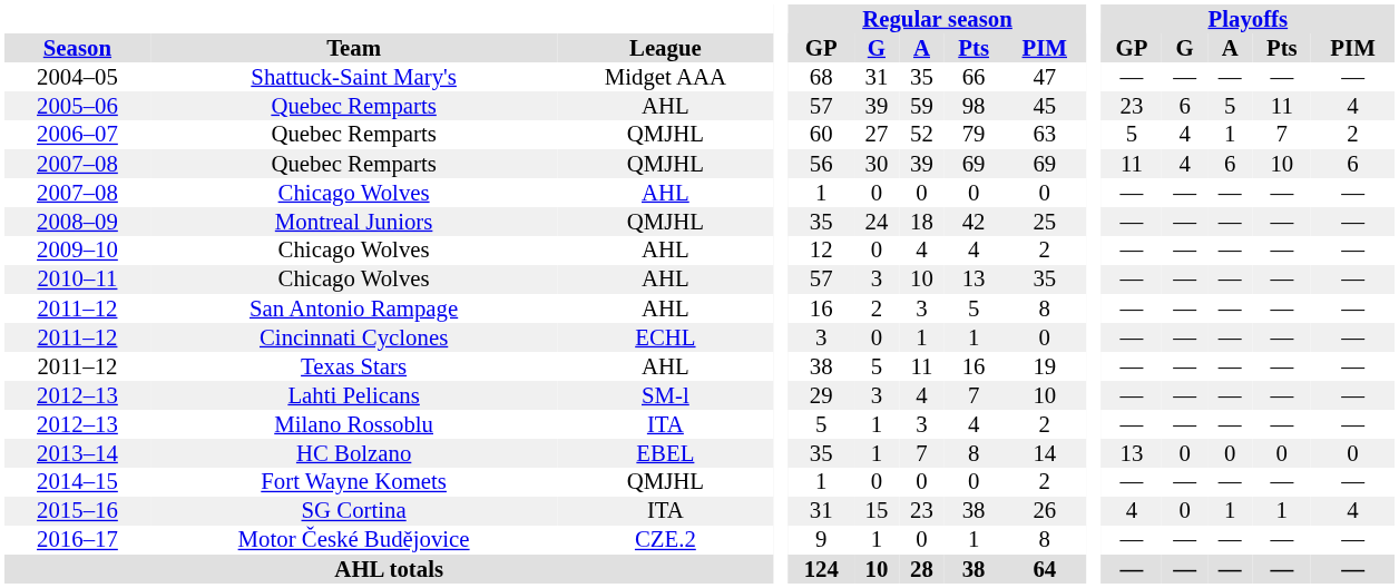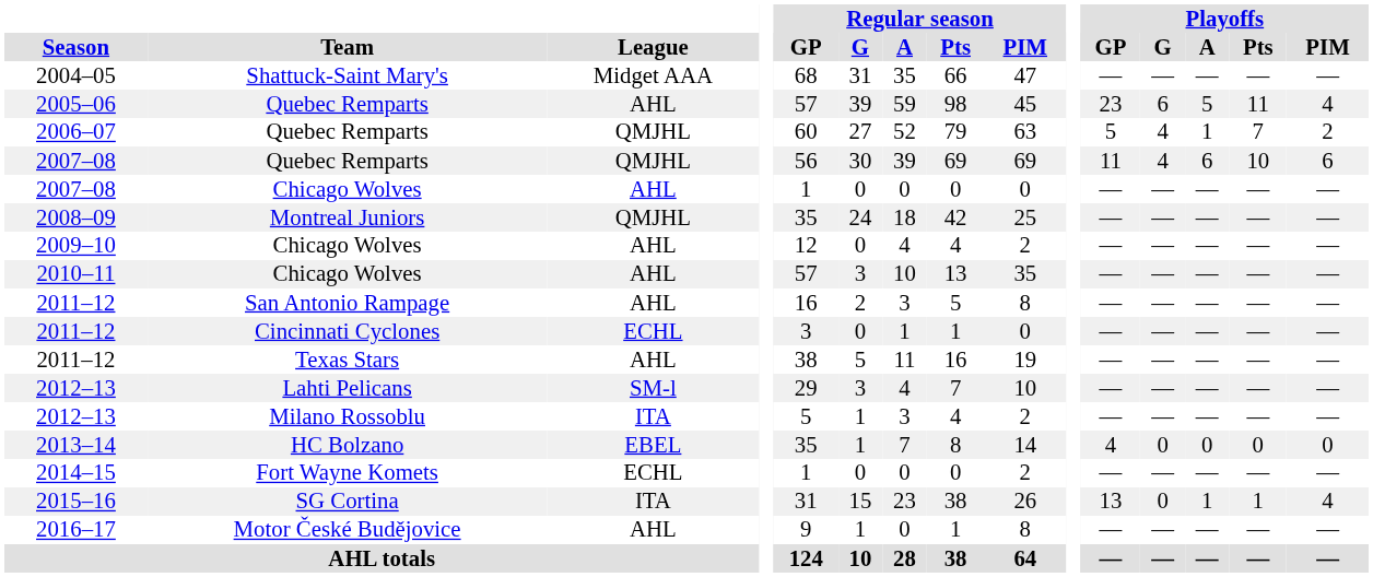 <table border="0" cellpadding="1" cellspacing="0" style="text-align:center; width:60em;">
 <tr style="background:#e0e0e0;">
 <th colspan="3"  bgcolor="#ffffff"> </th>
 <th rowspan="99" bgcolor="#ffffff"> </th>
 <th colspan="5"><a href='#'>Regular season</a></th>
 <th rowspan="99" bgcolor="#ffffff"> </th>
 <th colspan="5"><a href='#'>Playoffs</a></th>
 </tr>
 <tr style="background:#e0e0e0;">
 <th><a href='#'>Season</a></th>
 <th>Team</th>
 <th>League</th>
 <th>GP</th>
 <th><a href='#'>G</a></th>
 <th><a href='#'>A</a></th>
 <th><a href='#'>Pts</a></th>
 <th><a href='#'>PIM</a></th>
 <th>GP</th>
 <th>G</th>
 <th>A</th>
 <th>Pts</th>
 <th>PIM</th>
 </tr>
 <tr>
 <td>2004–05</td>
 <td><a href='#'>Shattuck-Saint Mary's</a></td>
 <td>Midget AAA</td>
 <td>68</td>
 <td>31</td>
 <td>35</td>
 <td>66</td>
 <td>47</td>
 <td>—</td>
 <td>—</td>
 <td>—</td>
 <td>—</td>
 <td>—</td>
 </tr>
 <tr bgcolor="#f0f0f0">
 <td><a href='#'>2005–06</a></td>
 <td><a href='#'>Quebec Remparts</a></td>
 <td>AHL</td>
 <td>57</td>
 <td>39</td>
 <td>59</td>
 <td>98</td>
 <td>45</td>
 <td>23</td>
 <td>6</td>
 <td>5</td>
 <td>11</td>
 <td>4</td>
 </tr>
 <tr>
 <td><a href='#'>2006–07</a></td>
 <td>Quebec Remparts</td>
 <td>QMJHL</td>
 <td>60</td>
 <td>27</td>
 <td>52</td>
 <td>79</td>
 <td>63</td>
 <td>5</td>
 <td>4</td>
 <td>1</td>
 <td>7</td>
 <td>2</td>
 </tr>
 <tr bgcolor="#f0f0f0">
 <td><a href='#'>2007–08</a></td>
 <td>Quebec Remparts</td>
 <td>QMJHL</td>
 <td>56</td>
 <td>30</td>
 <td>39</td>
 <td>69</td>
 <td>69</td>
 <td>11</td>
 <td>4</td>
 <td>6</td>
 <td>10</td>
 <td>6</td>
 </tr>
 <tr>
 <td><a href='#'>2007–08</a></td>
 <td><a href='#'>Chicago Wolves</a></td>
 <td><a href='#'>AHL</a></td>
 <td>1</td>
 <td>0</td>
 <td>0</td>
 <td>0</td>
 <td>0</td>
 <td>—</td>
 <td>—</td>
 <td>—</td>
 <td>—</td>
 <td>—</td>
 </tr>
 <tr bgcolor="#f0f0f0">
 <td><a href='#'>2008–09</a></td>
 <td><a href='#'>Montreal Juniors</a></td>
 <td>QMJHL</td>
 <td>35</td>
 <td>24</td>
 <td>18</td>
 <td>42</td>
 <td>25</td>
 <td>—</td>
 <td>—</td>
 <td>—</td>
 <td>—</td>
 <td>—</td>
 </tr>
 <tr>
 <td><a href='#'>2009–10</a></td>
 <td>Chicago Wolves</td>
 <td>AHL</td>
 <td>12</td>
 <td>0</td>
 <td>4</td>
 <td>4</td>
 <td>2</td>
 <td>—</td>
 <td>—</td>
 <td>—</td>
 <td>—</td>
 <td>—</td>
 </tr>
 <tr bgcolor="#f0f0f0">
 <td><a href='#'>2010–11</a></td>
 <td>Chicago Wolves</td>
 <td>AHL</td>
 <td>57</td>
 <td>3</td>
 <td>10</td>
 <td>13</td>
 <td>35</td>
 <td>—</td>
 <td>—</td>
 <td>—</td>
 <td>—</td>
 <td>—</td>
 </tr>
 <tr>
 <td><a href='#'>2011–12</a></td>
 <td><a href='#'>San Antonio Rampage</a></td>
 <td>AHL</td>
 <td>16</td>
 <td>2</td>
 <td>3</td>
 <td>5</td>
 <td>8</td>
 <td>—</td>
 <td>—</td>
 <td>—</td>
 <td>—</td>
 <td>—</td>
 </tr>
 <tr bgcolor="#f0f0f0">
 <td><a href='#'>2011–12</a></td>
 <td><a href='#'>Cincinnati Cyclones</a></td>
 <td><a href='#'>ECHL</a></td>
 <td>3</td>
 <td>0</td>
 <td>1</td>
 <td>1</td>
 <td>0</td>
 <td>—</td>
 <td>—</td>
 <td>—</td>
 <td>—</td>
 <td>—</td>
 </tr>
 <tr>
 <td>2011–12</td>
 <td><a href='#'>Texas Stars</a></td>
 <td>AHL</td>
 <td>38</td>
 <td>5</td>
 <td>11</td>
 <td>16</td>
 <td>19</td>
 <td>—</td>
 <td>—</td>
 <td>—</td>
 <td>—</td>
 <td>—</td>
 </tr>
 <tr bgcolor="#f0f0f0">
 <td><a href='#'>2012–13</a></td>
 <td><a href='#'>Lahti Pelicans</a></td>
 <td><a href='#'>SM-l</a></td>
 <td>29</td>
 <td>3</td>
 <td>4</td>
 <td>7</td>
 <td>10</td>
 <td>—</td>
 <td>—</td>
 <td>—</td>
 <td>—</td>
 <td>—</td>
 </tr>
 <tr>
 <td><a href='#'>2012–13</a></td>
 <td><a href='#'>Milano Rossoblu</a></td>
 <td><a href='#'>ITA</a></td>
 <td>5</td>
 <td>1</td>
 <td>3</td>
 <td>4</td>
 <td>2</td>
 <td>—</td>
 <td>—</td>
 <td>—</td>
 <td>—</td>
 <td>—</td>
 </tr>
 <tr bgcolor="#f0f0f0">
 <td><a href='#'>2013–14</a></td>
 <td><a href='#'>HC Bolzano</a></td>
 <td><a href='#'>EBEL</a></td>
 <td>35</td>
 <td>1</td>
 <td>7</td>
 <td>8</td>
 <td>14</td>
-<td>13</td>
+<td>4</td>
 <td>0</td>
 <td>0</td>
 <td>0</td>
 <td>0</td>
 </tr>
 <tr>
 <td><a href='#'>2014–15</a></td>
 <td><a href='#'>Fort Wayne Komets</a></td>
-<td>QMJHL</td>
+<td>ECHL</td>
 <td>1</td>
 <td>0</td>
 <td>0</td>
 <td>0</td>
 <td>2</td>
 <td>—</td>
 <td>—</td>
 <td>—</td>
 <td>—</td>
 <td>—</td>
 </tr>
 <tr bgcolor="#f0f0f0">
 <td><a href='#'>2015–16</a></td>
 <td><a href='#'>SG Cortina</a></td>
 <td>ITA</td>
 <td>31</td>
 <td>15</td>
 <td>23</td>
 <td>38</td>
 <td>26</td>
-<td>4</td>
+<td>13</td>
 <td>0</td>
 <td>1</td>
 <td>1</td>
 <td>4</td>
 </tr>
 <tr>
 <td><a href='#'>2016–17</a></td>
 <td><a href='#'>Motor České Budějovice</a></td>
-<td><a href='#'>CZE.2</a></td>
+<td>AHL</td>
 <td>9</td>
 <td>1</td>
 <td>0</td>
 <td>1</td>
 <td>8</td>
 <td>—</td>
 <td>—</td>
 <td>—</td>
 <td>—</td>
 <td>—</td>
 </tr>
 <tr bgcolor="#e0e0e0">
 <th colspan="3">AHL totals</th>
 <th>124</th>
 <th>10</th>
 <th>28</th>
 <th>38</th>
 <th>64</th>
 <th>—</th>
 <th>—</th>
 <th>—</th>
 <th>—</th>
 <th>—</th>
 </tr>
 </table>
